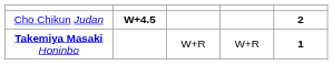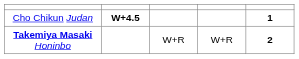 <table class="toccolours" border="1" cellpadding="4" cellspacing="0" style="border-collapse: collapse; margin:0;">
 <tr>
 <th width=150></th>
 <th width=70></th>
 <th width=70></th>
 <th width=70></th>
 <th width=70></th>
 </tr>
 <tr align=center>
 <td><a href='#'>Cho Chikun</a> <em><a href='#'>Judan</a></em></td>
 <td><strong>W+4.5</strong></td>
 <td></td>
 <td></td>
-<td><strong>2</strong></td>
+<td><strong>1</strong></td>
 </tr>
 <tr align=center>
 <td><strong><a href='#'>Takemiya Masaki</a></strong> <em><a href='#'>Honinbo</a></em></td>
 <td></td>
 <td>W+R</td>
 <td>W+R</td>
-<td><strong>1</strong></td>
+<td><strong>2</strong></td>
 </tr>
 </table>
